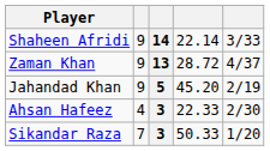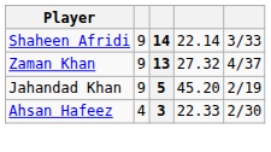 <table class="wikitable sortable">
 <tr>
 <th class=unsortable>Player</th>
 <th></th>
 <th class=unsortable></th>
 <th></th>
 <th></th>
 </tr>
 <tr>
 <td><a href='#'>Shaheen Afridi</a></td>
 <td>9</td>
 <th>14</th>
 <td>22.14</td>
 <td>3/33</td>
 </tr>
 <tr>
 <td><a href='#'>Zaman Khan</a></td>
 <td>9</td>
 <th>13</th>
-<td>28.72</td>
+<td>27.32</td>
 <td>4/37</td>
 </tr>
 <tr>
 <td>Jahandad Khan</td>
 <td>9</td>
 <th>5</th>
 <td>45.20</td>
 <td>2/19</td>
 </tr>
 <tr>
 <td><a href='#'>Ahsan Hafeez</a></td>
 <td>4</td>
 <th>3</th>
 <td>22.33</td>
 <td>2/30</td>
 </tr>
-<tr>
-<td><a href='#'>Sikandar Raza</a></td>
-<td>7</td>
-<th>3</th>
-<td>50.33</td>
-<td>1/20</td>
-</tr>
 </table>
